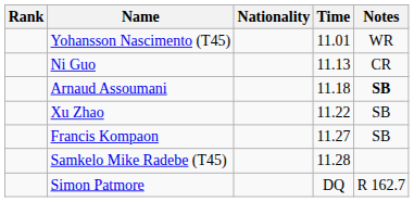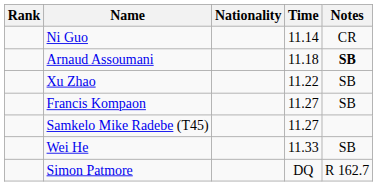 <table class="wikitable sortable" style="text-align:center">
 <tr>
 <th>Rank</th>
 <th>Name</th>
 <th>Nationality</th>
 <th>Time</th>
 <th>Notes</th>
 </tr>
 <tr>
 <td></td>
-<td align=left><a href='#'>Yohansson Nascimento</a> (T45)</td>
-<td align=left></td>
-<td>11.01</td>
-<td>WR</td>
-</tr>
-<tr>
-<td></td>
 <td align=left><a href='#'>Ni Guo</a></td>
 <td align=left></td>
-<td>11.13</td>
+<td>11.14</td>
 <td>CR</td>
 </tr>
 <tr>
 <td></td>
 <td align=left><a href='#'>Arnaud Assoumani</a></td>
 <td align=left></td>
 <td>11.18</td>
 <td><strong>SB</strong></td>
 </tr>
 <tr>
 <td></td>
 <td align=left><a href='#'>Xu Zhao</a></td>
 <td align=left></td>
 <td>11.22</td>
 <td>SB</td>
 </tr>
 <tr>
 <td></td>
 <td align=left><a href='#'>Francis Kompaon</a></td>
 <td align=left></td>
 <td>11.27</td>
 <td>SB</td>
 </tr>
 <tr>
 <td></td>
 <td align=left><a href='#'>Samkelo Mike Radebe</a> (T45)</td>
 <td align=left></td>
-<td>11.28</td>
+<td>11.27</td>
 <td></td>
+</tr>
+<tr>
+<td></td>
+<td align=left><a href='#'>Wei He</a></td>
+<td align=left></td>
+<td>11.33</td>
+<td>SB</td>
 </tr>
 <tr>
 <td></td>
 <td align=left><a href='#'>Simon Patmore</a></td>
 <td align=left></td>
 <td>DQ</td>
 <td>R 162.7</td>
 </tr>
 </table>
